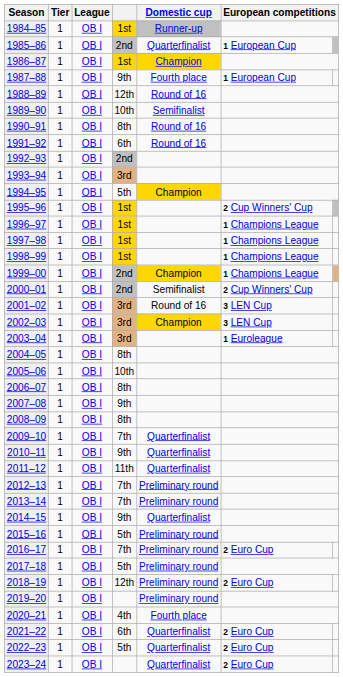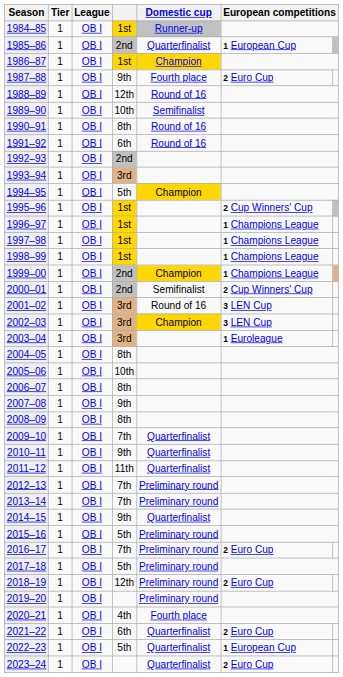 <table class="wikitable" style="font-size:88%; text-align:center">
 <tr>
 <th>Season</th>
 <th>Tier</th>
 <th>League</th>
 <th></th>
 <th><a href='#'>Domestic cup</a></th>
 <th colspan=2>European competitions</th>
 </tr>
 <tr>
 <td style="background:#efefef;"><a href='#'>1984–85</a></td>
 <td>1</td>
 <td><a href='#'>OB I</a></td>
 <td style="background:gold">1st</td>
 <td style="background:silver"><a href='#'>Runner-up</a></td>
 <td colspan=2></td>
 </tr>
 <tr>
 <td style="background:#efefef;"><a href='#'>1985–86</a></td>
 <td>1</td>
 <td><a href='#'>OB I</a></td>
 <td style="background:silver">2nd</td>
 <td><a href='#'>Quarterfinalist</a></td>
 <td align=left><small><strong>1</strong></small> <a href='#'>European Cup</a></td>
 <td bgcolor=silver></td>
 </tr>
 <tr>
 <td style="background:#efefef;"><a href='#'>1986–87</a></td>
 <td>1</td>
 <td><a href='#'>OB I</a></td>
 <td style="background:gold">1st</td>
 <td style="background:gold"><a href='#'>Champion</a></td>
 <td colspan=2></td>
 </tr>
 <tr>
 <td style="background:#efefef;"><a href='#'>1987–88</a></td>
 <td>1</td>
 <td><a href='#'>OB I</a></td>
 <td>9th</td>
 <td><a href='#'>Fourth place</a></td>
-<td align=left><small><strong>1</strong></small> <a href='#'>European Cup</a></td>
+<td align=left><small><strong>2</strong></small> <a href='#'>Euro Cup</a></td>
 <td></td>
 </tr>
 <tr>
 <td style="background:#efefef;"><a href='#'>1988–89</a></td>
 <td>1</td>
 <td><a href='#'>OB I</a></td>
 <td>12th</td>
 <td><a href='#'>Round of 16</a></td>
 <td colspan=2></td>
 </tr>
 <tr>
 <td style="background:#efefef;"><a href='#'>1989–90</a></td>
 <td>1</td>
 <td><a href='#'>OB I</a></td>
 <td>10th</td>
 <td><a href='#'>Semifinalist</a></td>
 <td colspan=2></td>
 </tr>
 <tr>
 <td style="background:#efefef;"><a href='#'>1990–91</a></td>
 <td>1</td>
 <td><a href='#'>OB I</a></td>
 <td>8th</td>
 <td><a href='#'>Round of 16</a></td>
 <td colspan=2></td>
 </tr>
 <tr>
 <td style="background:#efefef;"><a href='#'>1991–92</a></td>
 <td>1</td>
 <td><a href='#'>OB I</a></td>
 <td>6th</td>
 <td><a href='#'>Round of 16</a></td>
 <td colspan=2></td>
 </tr>
 <tr>
 <td style="background:#efefef;"><a href='#'>1992–93</a></td>
 <td>1</td>
 <td><a href='#'>OB I</a></td>
 <td style="background:silver">2nd</td>
 <td></td>
 <td colspan=2></td>
 </tr>
 <tr>
 <td style="background:#efefef;"><a href='#'>1993–94</a></td>
 <td>1</td>
 <td><a href='#'>OB I</a></td>
 <td style="background:#e1b384">3rd</td>
 <td></td>
 <td colspan=2></td>
 </tr>
 <tr>
 <td style="background:#efefef;"><a href='#'>1994–95</a></td>
 <td>1</td>
 <td><a href='#'>OB I</a></td>
 <td>5th</td>
 <td style="background:gold">Champion</td>
 <td colspan=2></td>
 </tr>
 <tr>
 <td style="background:#efefef;"><a href='#'>1995–96</a></td>
 <td>1</td>
 <td><a href='#'>OB I</a></td>
 <td style="background:gold">1st</td>
 <td></td>
 <td align=left><small><strong>2</strong></small> <a href='#'>Cup Winners' Cup</a></td>
 <td bgcolor=silver></td>
 </tr>
 <tr>
 <td style="background:#efefef;"><a href='#'>1996–97</a></td>
 <td>1</td>
 <td><a href='#'>OB I</a></td>
 <td style="background:gold">1st</td>
 <td></td>
 <td align=left><small><strong>1</strong></small> <a href='#'>Champions League</a></td>
 <td></td>
 </tr>
 <tr>
 <td style="background:#efefef;"><a href='#'>1997–98</a></td>
 <td>1</td>
 <td><a href='#'>OB I</a></td>
 <td style="background:gold">1st</td>
 <td></td>
 <td align=left><small><strong>1</strong></small> <a href='#'>Champions League</a></td>
 <td></td>
 </tr>
 <tr>
 <td style="background:#efefef;"><a href='#'>1998–99</a></td>
 <td>1</td>
 <td><a href='#'>OB I</a></td>
 <td style="background:gold">1st</td>
 <td></td>
 <td align=left><small><strong>1</strong></small> <a href='#'>Champions League</a></td>
 <td></td>
 </tr>
 <tr>
 <td style="background:#efefef;"><a href='#'>1999–00</a></td>
 <td>1</td>
 <td><a href='#'>OB I</a></td>
 <td style="background:silver">2nd</td>
 <td style="background:gold">Champion</td>
 <td align=left><small><strong>1</strong></small> <a href='#'>Champions League</a></td>
 <td bgcolor=#e1b384></td>
 </tr>
 <tr>
 <td style="background:#efefef;"><a href='#'>2000–01</a></td>
 <td>1</td>
 <td><a href='#'>OB I</a></td>
 <td style="background:silver">2nd</td>
 <td>Semifinalist</td>
 <td align=left><small><strong>2</strong></small> <a href='#'>Cup Winners' Cup</a></td>
 <td></td>
 </tr>
 <tr>
 <td style="background:#efefef;"><a href='#'>2001–02</a></td>
 <td>1</td>
 <td><a href='#'>OB I</a></td>
 <td style="background:#e1b384">3rd</td>
 <td>Round of 16</td>
 <td align=left><small><strong>3</strong></small> <a href='#'>LEN Cup</a></td>
 <td></td>
 </tr>
 <tr>
 <td style="background:#efefef;"><a href='#'>2002–03</a></td>
 <td>1</td>
 <td><a href='#'>OB I</a></td>
 <td style="background:#e1b384">3rd</td>
 <td style="background:gold">Champion</td>
 <td align=left><small><strong>3</strong></small> <a href='#'>LEN Cup</a></td>
 <td></td>
 </tr>
 <tr>
 <td style="background:#efefef;"><a href='#'>2003–04</a></td>
 <td>1</td>
 <td><a href='#'>OB I</a></td>
 <td style="background:#e1b384">3rd</td>
 <td></td>
 <td align=left><small><strong>1</strong></small> <a href='#'>Euroleague</a></td>
 <td></td>
 </tr>
 <tr>
 <td style="background:#efefef;"><a href='#'>2004–05</a></td>
 <td>1</td>
 <td><a href='#'>OB I</a></td>
 <td>8th</td>
 <td></td>
 <td colspan=2></td>
 </tr>
 <tr>
 <td style="background:#efefef;"><a href='#'>2005–06</a></td>
 <td>1</td>
 <td><a href='#'>OB I</a></td>
 <td>10th</td>
 <td></td>
 <td colspan=2></td>
 </tr>
 <tr>
 <td style="background:#efefef;"><a href='#'>2006–07</a></td>
 <td>1</td>
 <td><a href='#'>OB I</a></td>
 <td>8th</td>
 <td></td>
 <td colspan=2></td>
 </tr>
 <tr>
 <td style="background:#efefef;"><a href='#'>2007–08</a></td>
 <td>1</td>
 <td><a href='#'>OB I</a></td>
 <td>9th</td>
 <td></td>
 <td colspan=2></td>
 </tr>
 <tr>
 <td style="background:#efefef;"><a href='#'>2008–09</a></td>
 <td>1</td>
 <td><a href='#'>OB I</a></td>
 <td>8th</td>
 <td></td>
 <td colspan=2></td>
 </tr>
 <tr>
 <td style="background:#efefef;"><a href='#'>2009–10</a></td>
 <td>1</td>
 <td><a href='#'>OB I</a></td>
 <td>7th</td>
 <td><a href='#'>Quarterfinalist</a></td>
 <td colspan=2></td>
 </tr>
 <tr>
 <td style="background:#efefef;"><a href='#'>2010–11</a></td>
 <td>1</td>
 <td><a href='#'>OB I</a></td>
 <td>9th</td>
 <td><a href='#'>Quarterfinalist</a></td>
 <td colspan=2></td>
 </tr>
 <tr>
 <td style="background:#efefef;"><a href='#'>2011–12</a></td>
 <td>1</td>
 <td><a href='#'>OB I</a></td>
 <td>11th</td>
 <td><a href='#'>Quarterfinalist</a></td>
 <td colspan=2></td>
 </tr>
 <tr>
 <td style="background:#efefef;"><a href='#'>2012–13</a></td>
 <td>1</td>
 <td><a href='#'>OB I</a></td>
 <td>7th</td>
 <td><a href='#'>Preliminary round</a></td>
 <td colspan=2></td>
 </tr>
 <tr>
 <td style="background:#efefef;"><a href='#'>2013–14</a></td>
 <td>1</td>
 <td><a href='#'>OB I</a></td>
 <td>7th</td>
 <td><a href='#'>Preliminary round</a></td>
 <td colspan=2></td>
 </tr>
 <tr>
 <td style="background:#efefef;"><a href='#'>2014–15</a></td>
 <td>1</td>
 <td><a href='#'>OB I</a></td>
 <td>9th</td>
 <td><a href='#'>Quarterfinalist</a></td>
 <td colspan=2></td>
 </tr>
 <tr>
 <td style="background:#efefef;"><a href='#'>2015–16</a></td>
 <td>1</td>
 <td><a href='#'>OB I</a></td>
 <td>5th</td>
 <td><a href='#'>Preliminary round</a></td>
 <td colspan=2></td>
 </tr>
 <tr>
 <td style="background:#efefef;"><a href='#'>2016–17</a></td>
 <td>1</td>
 <td><a href='#'>OB I</a></td>
 <td>7th</td>
 <td><a href='#'>Preliminary round</a></td>
 <td align=left><small><strong>2</strong></small> <a href='#'>Euro Cup</a></td>
 <td></td>
 </tr>
 <tr>
 <td style="background:#efefef;"><a href='#'>2017–18</a></td>
 <td>1</td>
 <td><a href='#'>OB I</a></td>
 <td>5th</td>
 <td><a href='#'>Preliminary round</a></td>
 <td colspan=2></td>
 </tr>
 <tr>
 <td style="background:#efefef;"><a href='#'>2018–19</a></td>
 <td>1</td>
 <td><a href='#'>OB I</a></td>
 <td>12th</td>
 <td><a href='#'>Preliminary round</a></td>
 <td align=left><small><strong>2</strong></small> <a href='#'>Euro Cup</a></td>
 <td></td>
 </tr>
 <tr>
 <td style="background:#efefef;"><a href='#'>2019–20</a></td>
 <td>1</td>
 <td><a href='#'>OB I</a></td>
 <td></td>
 <td><a href='#'>Preliminary round</a></td>
 <td colspan=2></td>
 </tr>
 <tr>
 <td style="background:#efefef;"><a href='#'>2020–21</a></td>
 <td>1</td>
 <td><a href='#'>OB I</a></td>
 <td>4th</td>
 <td><a href='#'>Fourth place</a></td>
 <td colspan=2></td>
 </tr>
 <tr>
 <td style="background:#efefef;"><a href='#'>2021–22</a></td>
 <td>1</td>
 <td><a href='#'>OB I</a></td>
 <td>6th</td>
 <td><a href='#'>Quarterfinalist</a></td>
 <td align=left><small><strong>2</strong></small> <a href='#'>Euro Cup</a></td>
 <td></td>
 </tr>
 <tr>
 <td style="background:#efefef;"><a href='#'>2022–23</a></td>
 <td>1</td>
 <td><a href='#'>OB I</a></td>
 <td>5th</td>
 <td><a href='#'>Quarterfinalist</a></td>
-<td align=left><small><strong>2</strong></small> <a href='#'>Euro Cup</a></td>
+<td align=left><small><strong>1</strong></small> <a href='#'>European Cup</a></td>
 <td></td>
 </tr>
 <tr>
 <td style="background:#efefef;"><a href='#'>2023–24</a></td>
 <td>1</td>
 <td><a href='#'>OB I</a></td>
 <td></td>
 <td><a href='#'>Quarterfinalist</a></td>
 <td align=left><small><strong>2</strong></small> <a href='#'>Euro Cup</a></td>
 <td></td>
 </tr>
 </table>
